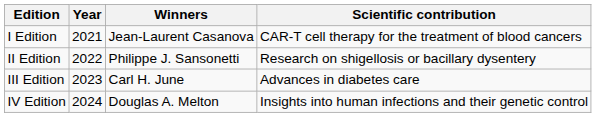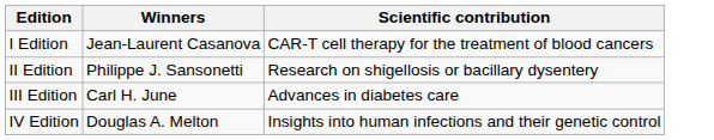 <table class="wikitable">
 <tr>
 <th>Edition</th>
-<th>Year</th>
 <th>Winners</th>
 <th><strong>Scientific contribution</strong></th>
 </tr>
 <tr>
 <td>I Edition</td>
-<td>2021</td>
 <td>Jean-Laurent Casanova</td>
 <td>CAR-T cell therapy for the treatment of blood cancers</td>
 </tr>
 <tr>
 <td>II Edition</td>
-<td>2022</td>
 <td>Philippe J. Sansonetti</td>
 <td>Research on shigellosis or bacillary dysentery</td>
 </tr>
 <tr>
 <td>III Edition</td>
-<td>2023</td>
 <td>Carl H. June</td>
 <td>Advances in diabetes care</td>
 </tr>
 <tr>
 <td>IV Edition</td>
-<td>2024</td>
 <td>Douglas A. Melton</td>
 <td>Insights into human infections and their genetic control</td>
 </tr>
 </table>
